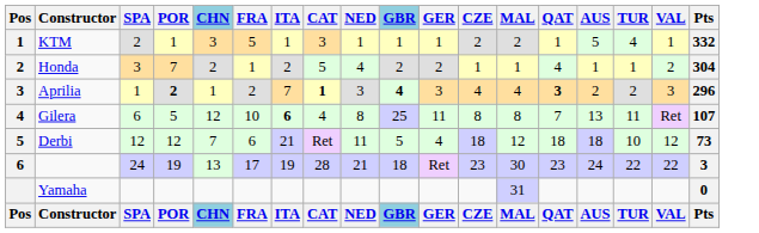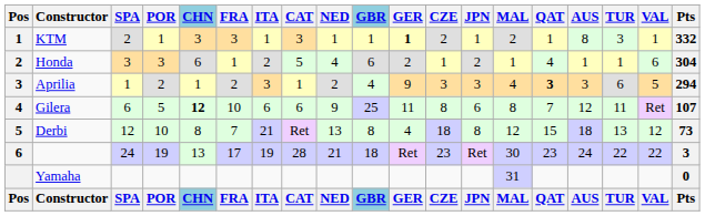 <table class="wikitable" style="font-size:85%; text-align:center">
 <tr valign="top">
 <th valign="middle" scope="col">Pos</th>
 <th valign="middle" scope="col">Constructor</th>
 <th><a href='#'>SPA</a><br></th>
 <th><a href='#'>POR</a><br></th>
 <th style="background:#8fcfdf"><a href='#'>CHN</a><br></th>
 <th><a href='#'>FRA</a><br></th>
 <th><a href='#'>ITA</a><br></th>
 <th><a href='#'>CAT</a><br></th>
 <th><a href='#'>NED</a><br></th>
 <th style="background:#8fcfdf"><a href='#'>GBR</a><br></th>
 <th><a href='#'>GER</a><br></th>
 <th><a href='#'>CZE</a><br></th>
+<th><a href='#'>JPN</a><br></th>
 <th><a href='#'>MAL</a><br></th>
 <th><a href='#'>QAT</a><br></th>
 <th><a href='#'>AUS</a><br></th>
 <th><a href='#'>TUR</a><br></th>
 <th><a href='#'>VAL</a><br></th>
 <th valign="middle">Pts</th>
 </tr>
 <tr>
 <th>1</th>
 <td align=left> <a href='#'>KTM</a></td>
 <td style="background:#dfdfdf;">2</td>
 <td style="background:#ffffbf;">1</td>
 <td style="background:#ffdf9f;">3</td>
-<td style="background:#ffdf9f;">5</td>
+<td style="background:#ffdf9f;">3</td>
 <td style="background:#ffffbf;">1</td>
 <td style="background:#ffdf9f;">3</td>
 <td style="background:#ffffbf;">1</td>
 <td style="background:#ffffbf;">1</td>
+<td style="background:#ffffbf;"><strong>1</strong></td>
+<td style="background:#dfdfdf;">2</td>
 <td style="background:#ffffbf;">1</td>
 <td style="background:#dfdfdf;">2</td>
-<td style="background:#dfdfdf;">2</td>
 <td style="background:#ffffbf;">1</td>
-<td style="background:#dfffdf;">5</td>
-<td style="background:#dfffdf;">4</td>
+<td style="background:#dfffdf;">8</td>
+<td style="background:#dfffdf;">3</td>
 <td style="background:#ffffbf;">1</td>
 <th>332</th>
 </tr>
 <tr>
 <th>2</th>
 <td align=left> <a href='#'>Honda</a></td>
 <td style="background:#ffdf9f;">3</td>
-<td style="background:#ffdf9f;">7</td>
-<td style="background:#dfdfdf;">2</td>
+<td style="background:#ffdf9f;">3</td>
+<td style="background:#dfdfdf;">6</td>
 <td style="background:#ffffbf;">1</td>
 <td style="background:#dfdfdf;">2</td>
 <td style="background:#dfffdf;">5</td>
 <td style="background:#dfffdf;">4</td>
-<td style="background:#dfdfdf;">2</td>
+<td style="background:#dfdfdf;">6</td>
 <td style="background:#dfdfdf;">2</td>
 <td style="background:#ffffbf;">1</td>
+<td style="background:#dfdfdf;">2</td>
 <td style="background:#ffffbf;">1</td>
 <td style="background:#dfffdf;">4</td>
 <td style="background:#ffffbf;">1</td>
 <td style="background:#ffffbf;">1</td>
-<td style="background:#dfffdf;">2</td>
+<td style="background:#dfffdf;">6</td>
 <th>304</th>
 </tr>
 <tr>
 <th>3</th>
 <td align=left> <a href='#'>Aprilia</a></td>
 <td style="background:#ffffbf;">1</td>
-<td style="background:#dfdfdf;"><strong>2</strong></td>
+<td style="background:#dfdfdf;">2</td>
 <td style="background:#ffffbf;">1</td>
 <td style="background:#dfdfdf;">2</td>
-<td style="background:#ffdf9f;">7</td>
-<td style="background:#ffffbf;"><strong>1</strong></td>
-<td style="background:#dfdfdf;">3</td>
-<td style="background:#dfffdf;"><strong>4</strong></td>
+<td style="background:#ffdf9f;">3</td>
+<td style="background:#ffffbf;">1</td>
+<td style="background:#dfdfdf;">2</td>
+<td style="background:#dfffdf;">4</td>
+<td style="background:#ffdf9f;">9</td>
+<td style="background:#ffdf9f;">3</td>
 <td style="background:#ffdf9f;">3</td>
 <td style="background:#ffdf9f;">4</td>
-<td style="background:#ffdf9f;">4</td>
 <td style="background:#ffdf9f;"><strong>3</strong></td>
-<td style="background:#ffdf9f;">2</td>
-<td style="background:#dfdfdf;">2</td>
 <td style="background:#ffdf9f;">3</td>
-<th>296</th>
+<td style="background:#dfdfdf;">6</td>
+<td style="background:#ffdf9f;">5</td>
+<th>294</th>
 </tr>
 <tr>
 <th>4</th>
 <td align=left> <a href='#'>Gilera</a></td>
 <td style="background:#dfffdf;">6</td>
 <td style="background:#dfffdf;">5</td>
-<td style="background:#dfffdf;">12</td>
+<td style="background:#dfffdf;"><strong>12</strong></td>
 <td style="background:#dfffdf;">10</td>
-<td style="background:#dfffdf;"><strong>6</strong></td>
-<td style="background:#dfffdf;">4</td>
-<td style="background:#dfffdf;">8</td>
+<td style="background:#dfffdf;">6</td>
+<td style="background:#dfffdf;">6</td>
+<td style="background:#dfffdf;">9</td>
 <td style="background:#cfcfff;">25</td>
 <td style="background:#dfffdf;">11</td>
 <td style="background:#dfffdf;">8</td>
+<td style="background:#dfffdf;">6</td>
 <td style="background:#dfffdf;">8</td>
 <td style="background:#dfffdf;">7</td>
-<td style="background:#dfffdf;">13</td>
+<td style="background:#dfffdf;">12</td>
 <td style="background:#dfffdf;">11</td>
 <td style="background:#efcfff;">Ret</td>
 <th>107</th>
 </tr>
 <tr>
 <th>5</th>
 <td align=left> <a href='#'>Derbi</a></td>
 <td style="background:#dfffdf;">12</td>
-<td style="background:#dfffdf;">12</td>
+<td style="background:#dfffdf;">10</td>
+<td style="background:#dfffdf;">8</td>
 <td style="background:#dfffdf;">7</td>
-<td style="background:#dfffdf;">6</td>
 <td style="background:#cfcfff;">21</td>
 <td style="background:#efcfff;">Ret</td>
-<td style="background:#dfffdf;">11</td>
-<td style="background:#dfffdf;">5</td>
+<td style="background:#dfffdf;">13</td>
+<td style="background:#dfffdf;">8</td>
 <td style="background:#dfffdf;">4</td>
 <td style="background:#cfcfff;">18</td>
+<td style="background:#dfffdf;">8</td>
 <td style="background:#dfffdf;">12</td>
-<td style="background:#dfffdf;">18</td>
+<td style="background:#dfffdf;">15</td>
 <td style="background:#cfcfff;">18</td>
-<td style="background:#dfffdf;">10</td>
+<td style="background:#dfffdf;">13</td>
 <td style="background:#dfffdf;">12</td>
 <th>73</th>
 </tr>
 <tr>
 <th>6</th>
 <td align=left></td>
 <td style="background:#cfcfff;">24</td>
 <td style="background:#cfcfff;">19</td>
 <td style="background:#dfffdf;">13</td>
 <td style="background:#cfcfff;">17</td>
 <td style="background:#cfcfff;">19</td>
 <td style="background:#cfcfff;">28</td>
 <td style="background:#cfcfff;">21</td>
 <td style="background:#cfcfff;">18</td>
 <td style="background:#efcfff;">Ret</td>
 <td style="background:#cfcfff;">23</td>
+<td style="background:#efcfff;">Ret</td>
 <td style="background:#cfcfff;">30</td>
 <td style="background:#cfcfff;">23</td>
 <td style="background:#cfcfff;">24</td>
 <td style="background:#cfcfff;">22</td>
 <td style="background:#cfcfff;">22</td>
 <th>3</th>
 </tr>
 <tr>
 <th></th>
 <td align=left> <a href='#'>Yamaha</a></td>
+<td></td>
 <td></td>
 <td></td>
 <td></td>
 <td></td>
 <td></td>
 <td></td>
 <td></td>
 <td></td>
 <td></td>
 <td></td>
 <td style="background:#cfcfff;">31</td>
 <td></td>
 <td></td>
 <td></td>
 <td></td>
 <th>0</th>
 </tr>
 <tr>
 <th valign="middle">Pos</th>
 <th valign="middle">Constructor</th>
 <th><a href='#'>SPA</a><br></th>
 <th><a href='#'>POR</a><br></th>
 <th style="background:#8fcfdf"><a href='#'>CHN</a><br></th>
 <th><a href='#'>FRA</a><br></th>
 <th><a href='#'>ITA</a><br></th>
 <th><a href='#'>CAT</a><br></th>
 <th><a href='#'>NED</a><br></th>
 <th style="background:#8fcfdf"><a href='#'>GBR</a><br></th>
 <th><a href='#'>GER</a><br></th>
 <th><a href='#'>CZE</a><br></th>
+<th><a href='#'>JPN</a><br></th>
 <th><a href='#'>MAL</a><br></th>
 <th><a href='#'>QAT</a><br></th>
 <th><a href='#'>AUS</a><br></th>
 <th><a href='#'>TUR</a><br></th>
 <th><a href='#'>VAL</a><br></th>
 <th valign="middle">Pts</th>
 </tr>
 </table>
